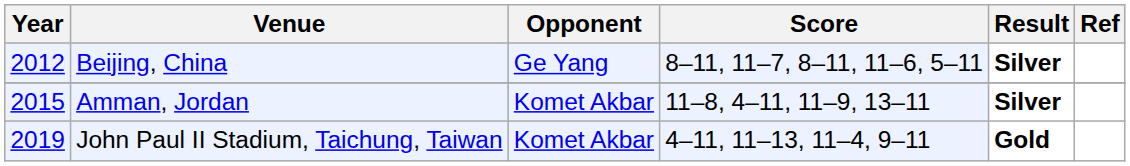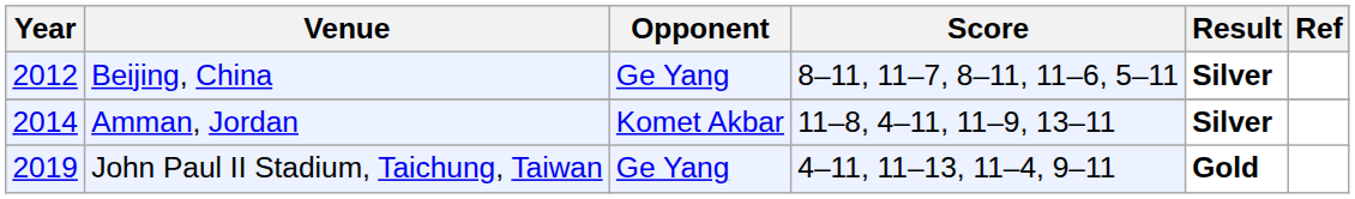 <table class="sortable wikitable">
 <tr>
 <th>Year</th>
 <th>Venue</th>
 <th>Opponent</th>
 <th>Score</th>
 <th>Result</th>
 <th>Ref</th>
 </tr>
 <tr style="background:#ECF2FF">
 <td align="center"><a href='#'>2012</a></td>
 <td align="left"><a href='#'>Beijing</a>, <a href='#'>China</a></td>
 <td align="left"> <a href='#'>Ge Yang</a></td>
 <td align="left">8–11, 11–7, 8–11, 11–6, 5–11</td>
 <td style="text-align:left; background:white"> <strong>Silver</strong></td>
 <td style="text-align:center; background:white"></td>
 </tr>
 <tr>
 </tr>
 <tr style="background:#ECF2FF">
-<td align="center"><a href='#'>2015</a></td>
+<td align="center"><a href='#'>2014</a></td>
 <td align="left"><a href='#'>Amman</a>, <a href='#'>Jordan</a></td>
 <td align="left"> <a href='#'>Komet Akbar</a></td>
 <td align="left">11–8, 4–11, 11–9, 13–11</td>
 <td style="text-align:left; background:white"> <strong>Silver</strong></td>
 <td style="text-align:center; background:white"></td>
 </tr>
 <tr style="background:#ECF2FF">
 <td align="center"><a href='#'>2019</a></td>
 <td align="left">John Paul II Stadium, <a href='#'>Taichung</a>, <a href='#'>Taiwan</a></td>
-<td align="left"> <a href='#'>Komet Akbar</a></td>
+<td align="left"> <a href='#'>Ge Yang</a></td>
 <td align="left">4–11, 11–13, 11–4, 9–11</td>
 <td style="text-align:left; background:white"> <strong>Gold</strong></td>
 <td style="text-align:center; background:white"></td>
 </tr>
 </table>
